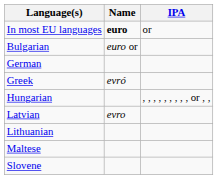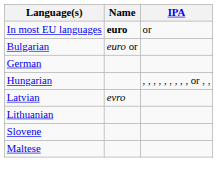 <table class="wikitable">
 <tr>
 <th>Language(s)</th>
 <th>Name</th>
 <th><a href='#'>IPA</a></th>
 </tr>
 <tr>
 <td><a href='#'>In most EU languages</a></td>
 <td><strong>euro</strong></td>
 <td> or </td>
 </tr>
 <tr>
 <td><a href='#'>Bulgarian</a></td>
 <td><em>euro</em> or </td>
 <td></td>
 </tr>
 <tr>
 <td><a href='#'>German</a></td>
 <td></td>
 <td></td>
 </tr>
 <tr>
-<td><a href='#'>Greek</a></td>
-<td> <em>evró</em></td>
-<td></td>
-</tr>
-<tr>
 <td><a href='#'>Hungarian</a></td>
 <td></td>
 <td>, , , , , , , , ,  or , , </td>
 </tr>
 <tr>
 <td><a href='#'>Latvian</a></td>
 <td> <em>evro</em></td>
 <td></td>
 </tr>
 <tr>
 <td><a href='#'>Lithuanian</a></td>
 <td></td>
 <td></td>
 </tr>
 <tr>
+<td><a href='#'>Slovene</a></td>
+<td></td>
+<td></td>
+</tr>
+<tr>
 <td><a href='#'>Maltese</a></td>
 <td></td>
 <td></td>
 </tr>
-<tr>
-<td><a href='#'>Slovene</a></td>
-<td></td>
-<td></td>
-</tr>
 </table>
